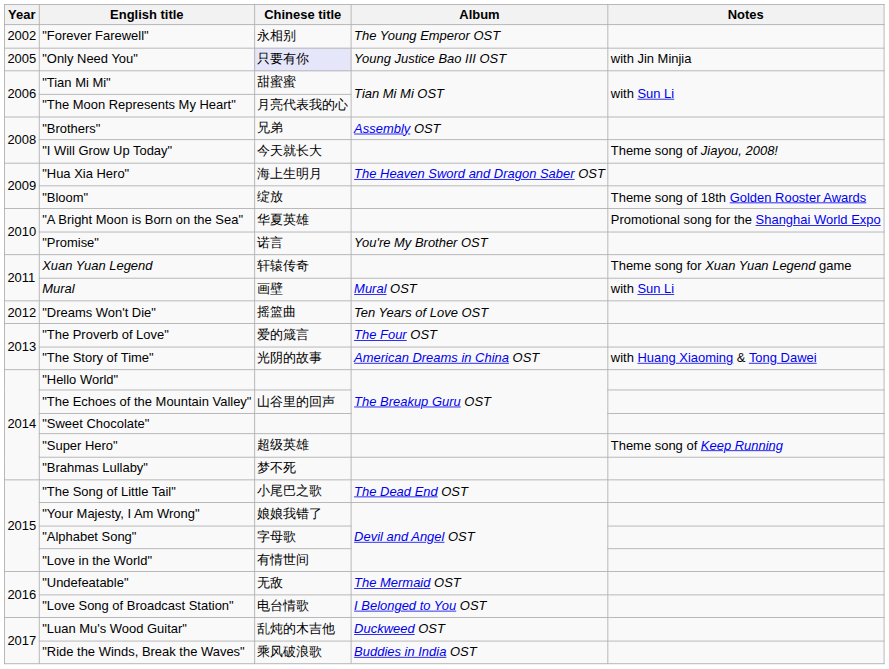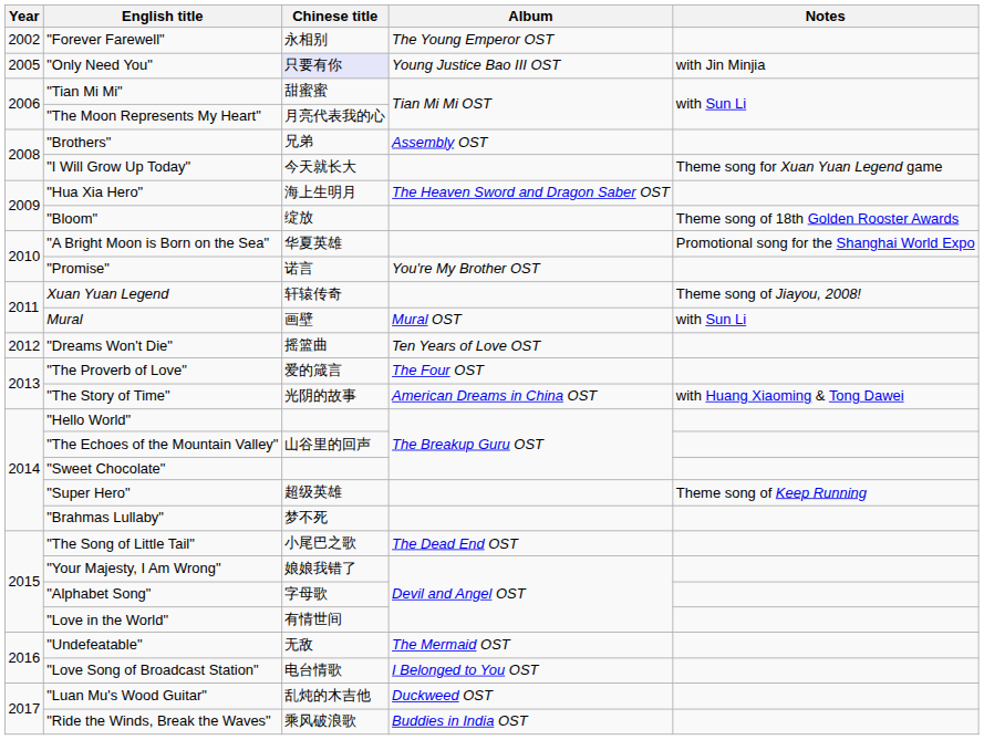 <table class="wikitable">
 <tr>
 <th>Year</th>
 <th>English title</th>
 <th>Chinese title</th>
 <th>Album</th>
 <th>Notes</th>
 </tr>
 <tr>
 <td>2002</td>
 <td>"Forever Farewell"</td>
 <td>永相别</td>
 <td><em>The Young Emperor OST</em></td>
 <td></td>
 </tr>
 <tr>
 <td>2005</td>
 <td>"Only Need You"</td>
 <td style="background: lavender;">只要有你</td>
 <td><em>Young Justice Bao III OST </em></td>
 <td>with Jin Minjia</td>
 </tr>
 <tr>
 <td rowspan=2>2006</td>
 <td>"Tian Mi Mi"</td>
 <td>甜蜜蜜</td>
 <td rowspan=2><em>Tian Mi Mi OST</em></td>
 <td rowspan=2>with <a href='#'>Sun Li</a></td>
 </tr>
 <tr>
 <td>"The Moon Represents My Heart"</td>
 <td>月亮代表我的心</td>
 </tr>
 <tr>
 <td rowspan=2>2008</td>
 <td>"Brothers"</td>
 <td>兄弟</td>
 <td><em><a href='#'>Assembly</a> OST </em></td>
 <td></td>
 </tr>
 <tr>
 <td>"I Will Grow Up Today"</td>
 <td>今天就长大</td>
 <td></td>
-<td>Theme song of <em>Jiayou, 2008!</em></td>
+<td>Theme song for <em>Xuan Yuan Legend</em> game</td>
 </tr>
 <tr>
 <td rowspan=2>2009</td>
 <td>"Hua Xia Hero"</td>
 <td>海上生明月</td>
 <td><em><a href='#'>The Heaven Sword and Dragon Saber</a> OST</em></td>
 <td></td>
 </tr>
 <tr>
 <td>"Bloom"</td>
 <td>绽放</td>
 <td></td>
 <td>Theme song of 18th <a href='#'>Golden Rooster Awards</a></td>
 </tr>
 <tr>
 <td rowspan=2>2010</td>
 <td>"A Bright Moon is Born on the Sea"</td>
 <td>华夏英雄</td>
 <td></td>
 <td>Promotional song for the <a href='#'>Shanghai World Expo</a></td>
 </tr>
 <tr>
 <td>"Promise"</td>
 <td>诺言</td>
 <td><em>You're My Brother OST</em></td>
 <td></td>
 </tr>
 <tr>
 <td rowspan=2>2011</td>
 <td><em>Xuan Yuan Legend</em></td>
 <td>轩辕传奇</td>
 <td></td>
-<td>Theme song for <em>Xuan Yuan Legend</em> game</td>
+<td>Theme song of <em>Jiayou, 2008!</em></td>
 </tr>
 <tr>
 <td><em>Mural</em></td>
 <td>画壁</td>
 <td><em><a href='#'>Mural</a> OST</em></td>
 <td>with <a href='#'>Sun Li</a></td>
 </tr>
 <tr>
 <td rowspan=1>2012</td>
 <td>"Dreams Won't Die"</td>
 <td>摇篮曲</td>
 <td><em>Ten Years of Love OST</em></td>
 <td></td>
 </tr>
 <tr>
 <td rowspan=2>2013</td>
 <td>"The Proverb of Love"</td>
 <td>爱的箴言</td>
 <td><em><a href='#'>The Four</a> OST</em></td>
 <td></td>
 </tr>
 <tr>
 <td>"The Story of Time"</td>
 <td>光阴的故事</td>
 <td><em><a href='#'>American Dreams in China</a> OST</em></td>
 <td>with <a href='#'>Huang Xiaoming</a> & <a href='#'>Tong Dawei</a></td>
 </tr>
 <tr>
 <td rowspan=5>2014</td>
 <td>"Hello World"</td>
 <td></td>
 <td rowspan=3><em><a href='#'>The Breakup Guru</a> OST</em></td>
 <td></td>
 </tr>
 <tr>
 <td>"The Echoes of the Mountain Valley"</td>
 <td>山谷里的回声</td>
 <td></td>
 </tr>
 <tr>
 <td>"Sweet Chocolate"</td>
 <td></td>
 <td></td>
 </tr>
 <tr>
 <td>"Super Hero"</td>
 <td>超级英雄</td>
 <td></td>
 <td>Theme song of <em><a href='#'>Keep Running</a></em></td>
 </tr>
 <tr>
 <td>"Brahmas Lullaby"</td>
 <td>梦不死</td>
 <td></td>
 <td></td>
 </tr>
 <tr>
 <td rowspan=4>2015</td>
 <td>"The Song of Little Tail"</td>
 <td>小尾巴之歌</td>
 <td><em><a href='#'>The Dead End</a> OST</em></td>
 <td></td>
 </tr>
 <tr>
 <td>"Your Majesty, I Am Wrong"</td>
 <td>娘娘我错了</td>
 <td rowspan=3><em><a href='#'>Devil and Angel</a> OST </em></td>
 <td></td>
 </tr>
 <tr>
 <td>"Alphabet Song"</td>
 <td>字母歌</td>
 <td></td>
 </tr>
 <tr>
 <td>"Love in the World"</td>
 <td>有情世间</td>
 <td></td>
 </tr>
 <tr>
 <td rowspan=2>2016</td>
 <td>"Undefeatable"</td>
 <td>无敌</td>
 <td><em><a href='#'>The Mermaid</a> OST</em></td>
 <td></td>
 </tr>
 <tr>
 <td>"Love Song of Broadcast Station"</td>
 <td>电台情歌</td>
 <td><em><a href='#'>I Belonged to You</a> OST</em></td>
 <td></td>
 </tr>
 <tr>
 <td rowspan=2>2017</td>
 <td>"Luan Mu's Wood Guitar"</td>
 <td>乱炖的木吉他</td>
 <td><em><a href='#'>Duckweed</a> OST</em></td>
 <td></td>
 </tr>
 <tr>
 <td>"Ride the Winds, Break the Waves"</td>
 <td>乘风破浪歌</td>
 <td><em><a href='#'>Buddies in India</a> OST</em></td>
 <td></td>
 </tr>
 </table>
